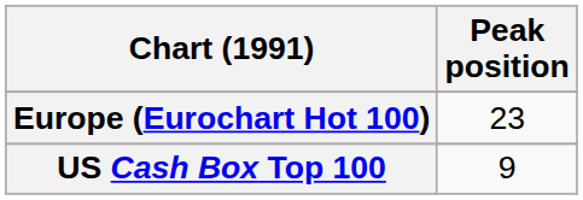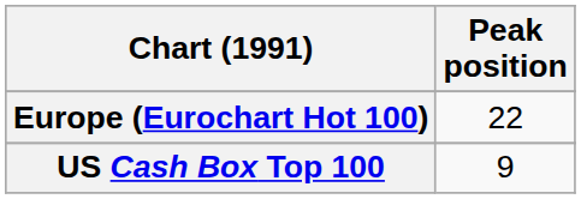 <table class="wikitable sortable plainrowheaders" style="text-align:center">
 <tr>
 <th scope="col">Chart (1991)</th>
 <th scope="col">Peak<br>position</th>
 </tr>
 <tr>
 </tr>
 <tr>
 </tr>
 <tr>
 </tr>
 <tr>
 </tr>
 <tr>
 </tr>
 <tr>
 <th scope="row">Europe (<a href='#'>Eurochart Hot 100</a>)</th>
-<td>23</td>
+<td>22</td>
 </tr>
 <tr>
 </tr>
 <tr>
 </tr>
 <tr>
 </tr>
 <tr>
 </tr>
 <tr>
 </tr>
 <tr>
 </tr>
 <tr>
 </tr>
 <tr>
 </tr>
 <tr>
 </tr>
 <tr>
 </tr>
 <tr>
 </tr>
 <tr>
 <th scope="row">US <a href='#'><em>Cash Box</em> Top 100</a></th>
 <td>9</td>
 </tr>
 </table>
